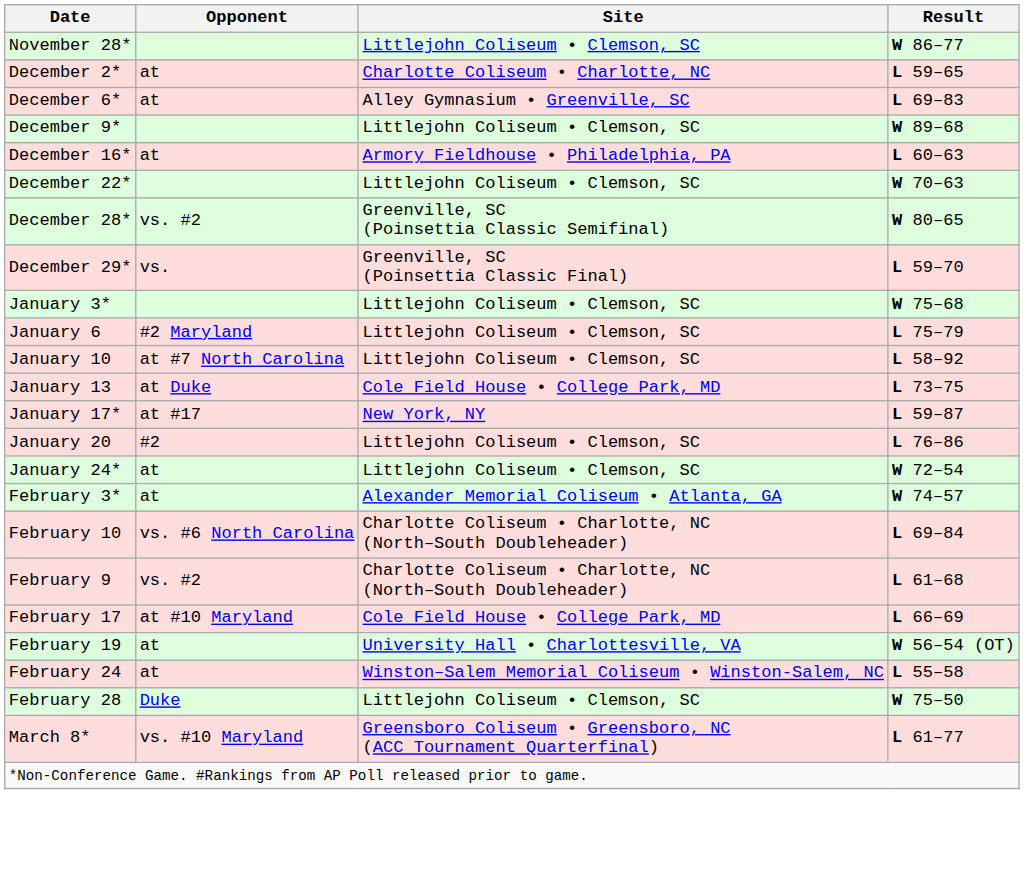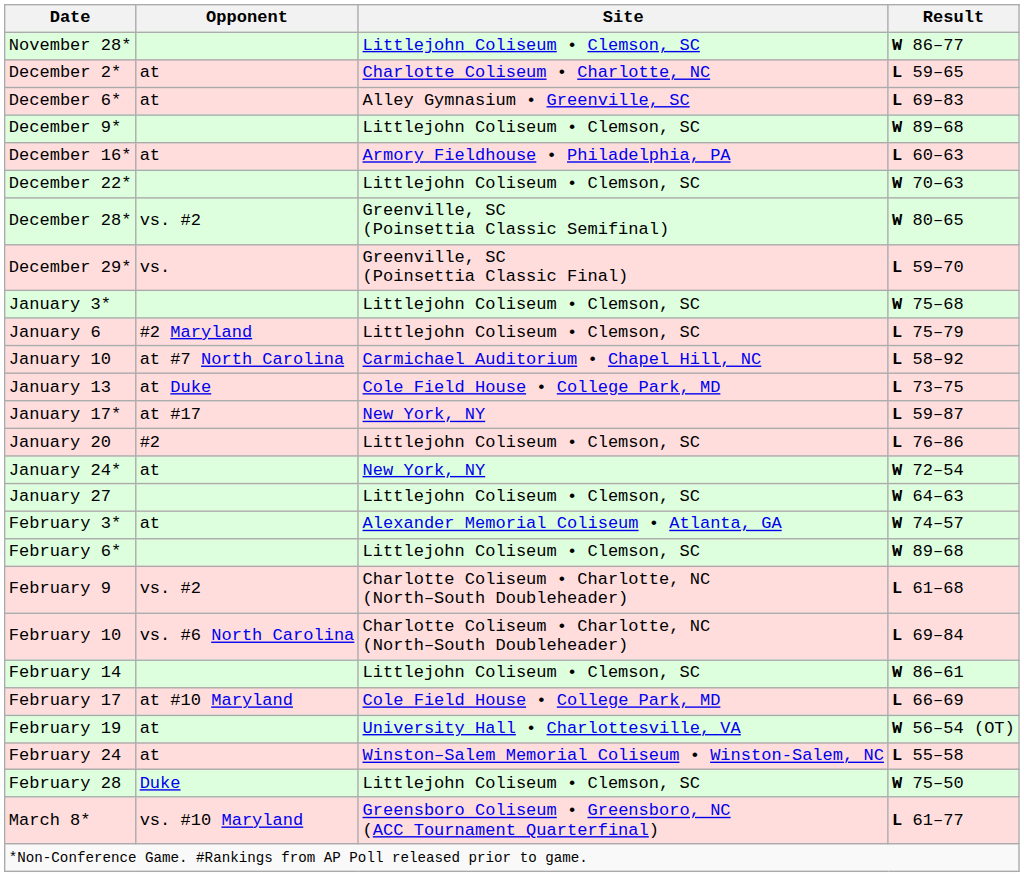 <table class="wikitable" style="font-size:95%;">
 <tr>
 <th>Date</th>
 <th>Opponent</th>
 <th>Site</th>
 <th>Result</th>
 </tr>
 <tr style="background: #ddffdd;">
 <td>November 28*</td>
 <td></td>
 <td><a href='#'>Littlejohn Coliseum</a> • <a href='#'>Clemson, SC</a></td>
 <td><strong>W</strong> 86–77</td>
 </tr>
 <tr style="background: #ffdddd;">
 <td>December 2*</td>
 <td>at </td>
 <td><a href='#'>Charlotte Coliseum</a> • <a href='#'>Charlotte, NC</a></td>
 <td><strong>L</strong> 59–65</td>
 </tr>
 <tr style="background: #ffdddd;">
 <td>December 6*</td>
 <td>at </td>
 <td>Alley Gymnasium • <a href='#'>Greenville, SC</a></td>
 <td><strong>L</strong> 69–83</td>
 </tr>
 <tr style="background: #ddffdd;">
 <td>December 9*</td>
 <td></td>
 <td>Littlejohn Coliseum • Clemson, SC</td>
 <td><strong>W</strong> 89–68</td>
 </tr>
 <tr style="background: #ffdddd;">
 <td>December 16*</td>
 <td>at </td>
 <td><a href='#'>Armory Fieldhouse</a> • <a href='#'>Philadelphia, PA</a></td>
 <td><strong>L</strong> 60–63</td>
 </tr>
 <tr style="background: #ddffdd;">
 <td>December 22*</td>
 <td></td>
 <td>Littlejohn Coliseum • Clemson, SC</td>
 <td><strong>W</strong> 70–63</td>
 </tr>
 <tr style="background: #ddffdd;">
 <td>December 28*</td>
 <td>vs. #2 </td>
 <td>Greenville, SC<br>(Poinsettia Classic Semifinal)</td>
 <td><strong>W</strong> 80–65</td>
 </tr>
 <tr style="background: #ffdddd;">
 <td>December 29*</td>
 <td>vs. </td>
 <td>Greenville, SC<br>(Poinsettia Classic Final)</td>
 <td><strong>L</strong> 59–70</td>
 </tr>
 <tr style="background: #ddffdd;">
 <td>January 3*</td>
 <td></td>
 <td>Littlejohn Coliseum • Clemson, SC</td>
 <td><strong>W</strong> 75–68</td>
 </tr>
 <tr style="background: #ffdddd;">
 <td>January 6</td>
 <td>#2 <a href='#'>Maryland</a></td>
 <td>Littlejohn Coliseum • Clemson, SC</td>
 <td><strong>L</strong> 75–79</td>
 </tr>
 <tr style="background: #ffdddd;">
 <td>January 10</td>
 <td>at #7 <a href='#'>North Carolina</a></td>
-<td>Littlejohn Coliseum • Clemson, SC</td>
+<td><a href='#'>Carmichael Auditorium</a> • <a href='#'>Chapel Hill, NC</a></td>
 <td><strong>L</strong> 58–92</td>
 </tr>
 <tr style="background: #ffdddd;">
 <td>January 13</td>
 <td>at <a href='#'>Duke</a></td>
 <td><a href='#'>Cole Field House</a> • <a href='#'>College Park, MD</a></td>
 <td><strong>L</strong> 73–75</td>
 </tr>
 <tr style="background: #ffdddd;">
 <td>January 17*</td>
 <td>at #17 </td>
 <td><a href='#'>New York, NY</a></td>
 <td><strong>L</strong> 59–87</td>
 </tr>
 <tr style="background: #ffdddd;">
 <td>January 20</td>
 <td>#2 </td>
 <td>Littlejohn Coliseum • Clemson, SC</td>
 <td><strong>L</strong> 76–86</td>
 </tr>
 <tr style="background: #ddffdd;">
 <td>January 24*</td>
 <td>at </td>
+<td><a href='#'>New York, NY</a></td>
+<td><strong>W</strong> 72–54</td>
+</tr>
+<tr style="background: #ddffdd;">
+<td>January 27</td>
+<td></td>
 <td>Littlejohn Coliseum • Clemson, SC</td>
-<td><strong>W</strong> 72–54</td>
+<td><strong>W</strong> 64–63</td>
 </tr>
 <tr style="background: #ddffdd;">
 <td>February 3*</td>
 <td>at </td>
 <td><a href='#'>Alexander Memorial Coliseum</a> • <a href='#'>Atlanta, GA</a></td>
 <td><strong>W</strong> 74–57</td>
 </tr>
+<tr style="background: #ddffdd;">
+<td>February 6*</td>
+<td></td>
+<td>Littlejohn Coliseum • Clemson, SC</td>
+<td><strong>W</strong> 89–68</td>
+</tr>
+<tr style="background: #ffdddd;">
+<td>February 9</td>
+<td>vs. #2 </td>
+<td>Charlotte Coliseum • Charlotte, NC<br>(North–South Doubleheader)</td>
+<td><strong>L</strong> 61–68</td>
+</tr>
 <tr style="background: #ffdddd;">
 <td>February 10</td>
 <td>vs. #6 <a href='#'>North Carolina</a></td>
 <td>Charlotte Coliseum • Charlotte, NC<br>(North–South Doubleheader)</td>
 <td><strong>L</strong> 69–84</td>
 </tr>
-<tr style="background: #ffdddd;">
-<td>February 9</td>
-<td>vs. #2 </td>
-<td>Charlotte Coliseum • Charlotte, NC<br>(North–South Doubleheader)</td>
-<td><strong>L</strong> 61–68</td>
+<tr style="background: #ddffdd;">
+<td>February 14</td>
+<td></td>
+<td>Littlejohn Coliseum • Clemson, SC</td>
+<td><strong>W</strong> 86–61</td>
 </tr>
 <tr style="background: #ffdddd;">
 <td>February 17</td>
 <td>at #10 <a href='#'>Maryland</a></td>
 <td><a href='#'>Cole Field House</a> • <a href='#'>College Park, MD</a></td>
 <td><strong>L</strong> 66–69</td>
 </tr>
 <tr style="background: #ddffdd;">
 <td>February 19</td>
 <td>at </td>
 <td><a href='#'>University Hall</a> • <a href='#'>Charlottesville, VA</a></td>
 <td><strong>W</strong> 56–54 (OT)</td>
 </tr>
 <tr style="background: #ffdddd;">
 <td>February 24</td>
 <td>at </td>
 <td><a href='#'>Winston–Salem Memorial Coliseum</a> • <a href='#'>Winston-Salem, NC</a></td>
 <td><strong>L</strong> 55–58</td>
 </tr>
 <tr style="background: #ddffdd;">
 <td>February 28</td>
 <td><a href='#'>Duke</a></td>
 <td>Littlejohn Coliseum • Clemson, SC</td>
 <td><strong>W</strong> 75–50</td>
 </tr>
 <tr style="background: #ffdddd;">
 <td>March 8*</td>
 <td>vs. #10 <a href='#'>Maryland</a></td>
 <td><a href='#'>Greensboro Coliseum</a> • <a href='#'>Greensboro, NC</a><br>(<a href='#'>ACC Tournament Quarterfinal</a>)</td>
 <td><strong>L</strong> 61–77</td>
 </tr>
 <tr style="background:#f9f9f9;">
 <td colspan=4><small>*Non-Conference Game. #Rankings from AP Poll released prior to game.</small></td>
 </tr>
 </table>
